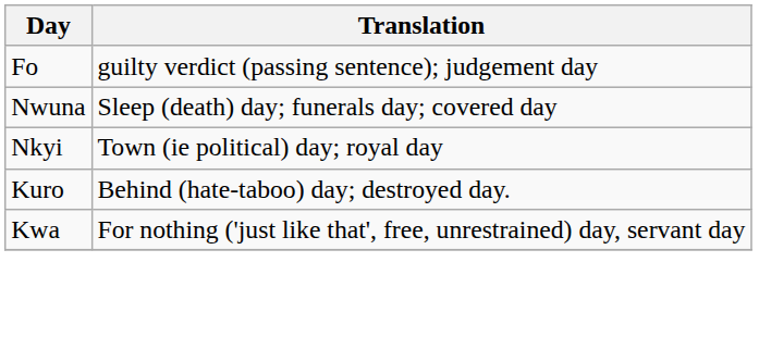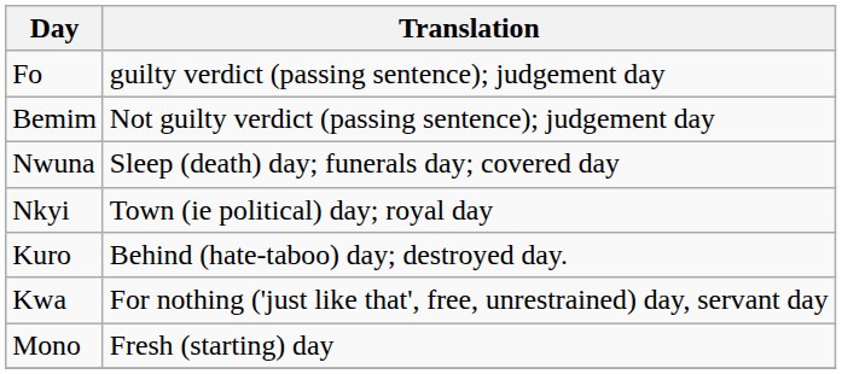 <table class="wikitable">
 <tr>
 <th>Day</th>
 <th>Translation</th>
 </tr>
 <tr>
 <td>Fo</td>
 <td>guilty verdict (passing sentence); judgement day</td>
+</tr>
+<tr>
+<td>Bemim</td>
+<td>Not guilty verdict (passing sentence); judgement day</td>
 </tr>
 <tr>
 <td>Nwuna</td>
 <td>Sleep (death) day; funerals day; covered day</td>
 </tr>
 <tr>
 <td>Nkyi</td>
 <td>Town (ie political) day; royal day</td>
 </tr>
 <tr>
 <td>Kuro</td>
 <td>Behind (hate-taboo) day; destroyed day.</td>
 </tr>
 <tr>
 <td>Kwa</td>
 <td>For nothing ('just like that', free, unrestrained) day, servant day</td>
 </tr>
 <tr>
+<td>Mono</td>
+<td>Fresh (starting) day</td>
+</tr>
+<tr>
 </tr>
 </table>
